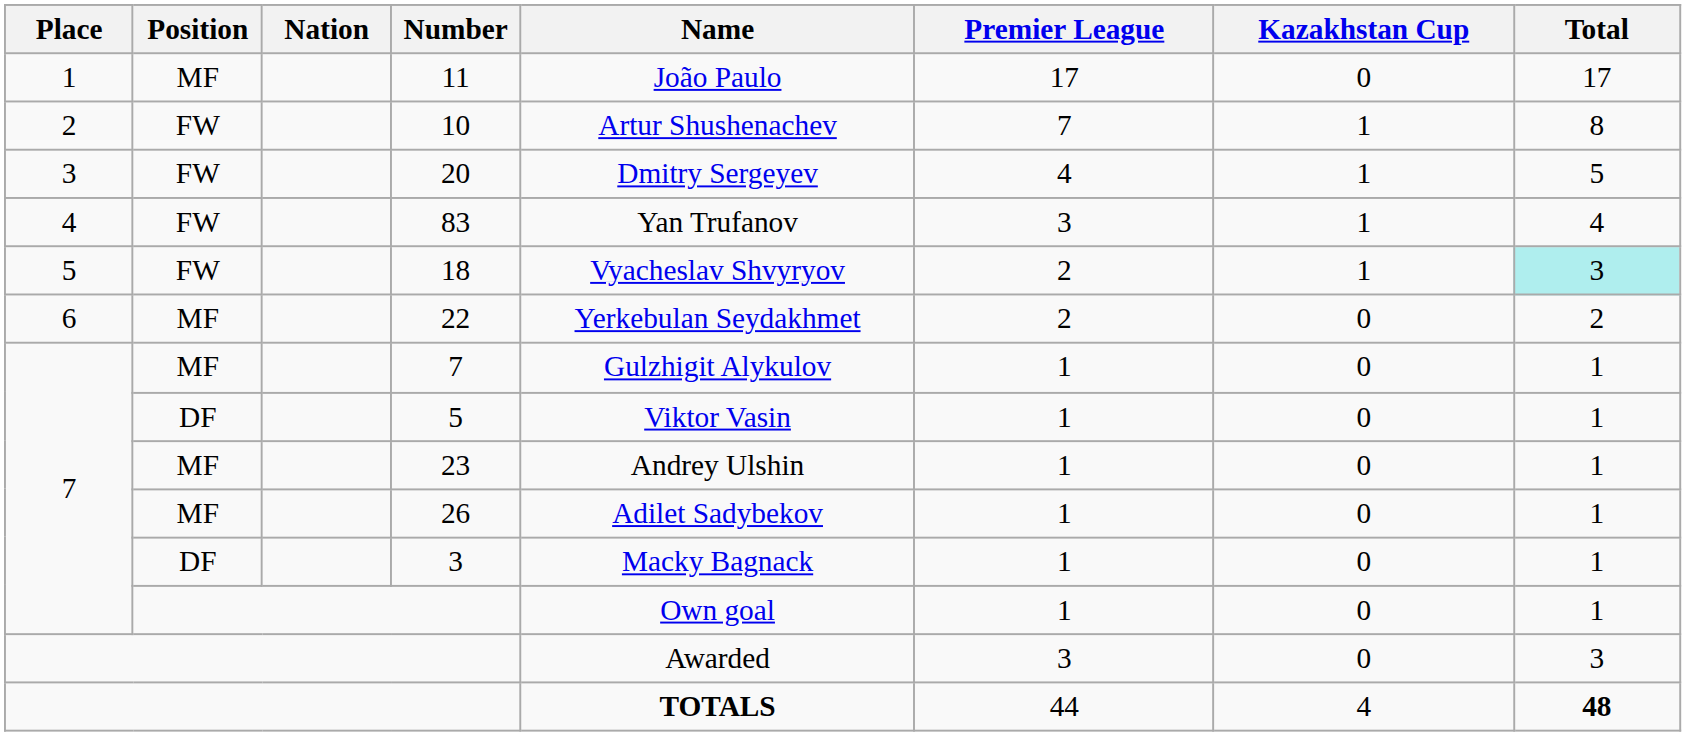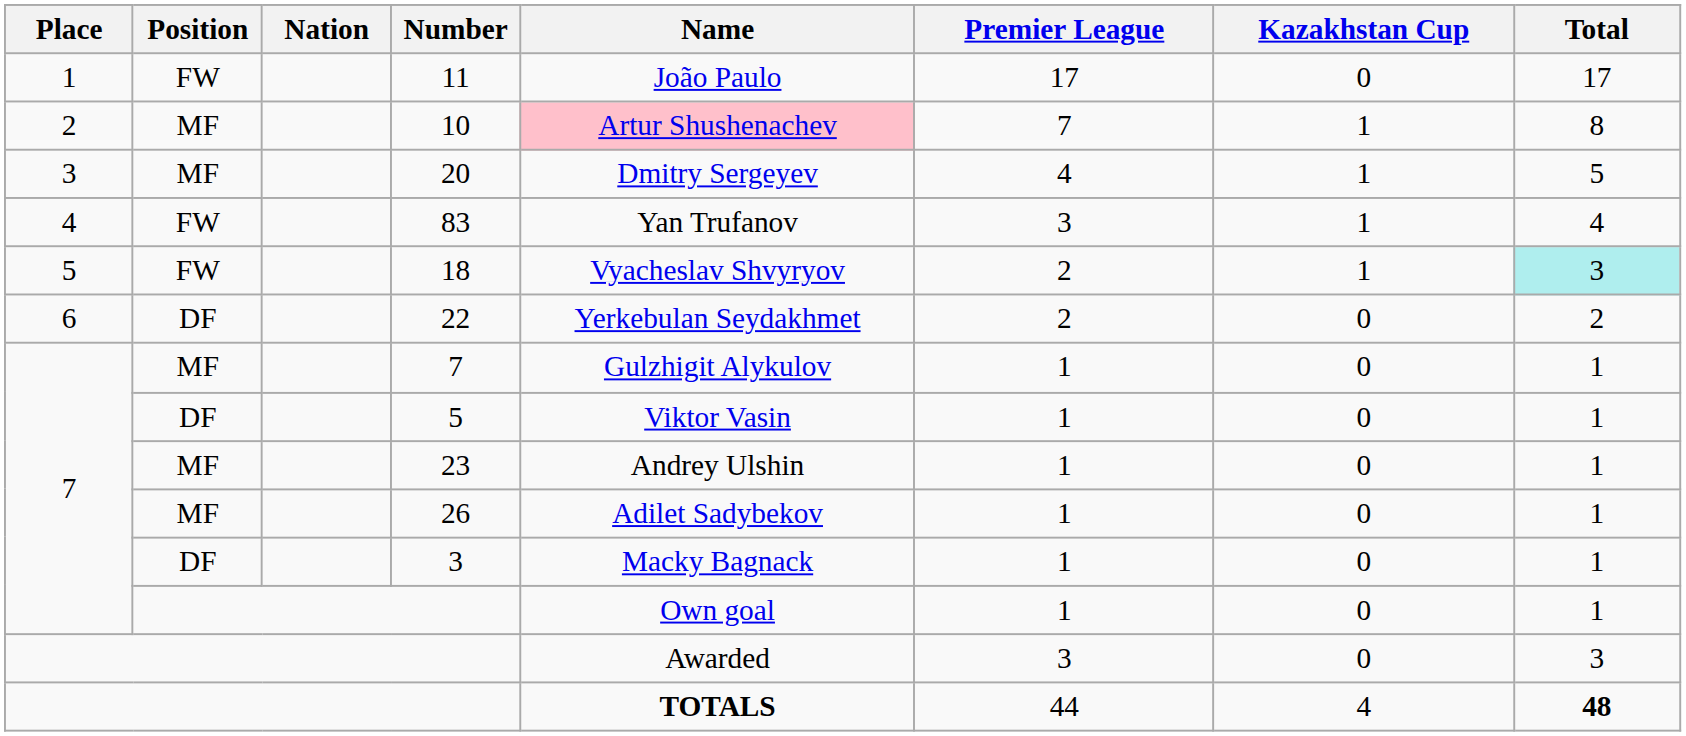 <table class="wikitable" style="font-size: 95%; text-align: center;">
 <tr>
 <th width=60>Place</th>
 <th width=60>Position</th>
 <th width=60>Nation</th>
 <th width=60>Number</th>
 <th width=200>Name</th>
 <th width=150><a href='#'>Premier League</a></th>
 <th width=150><a href='#'>Kazakhstan Cup</a></th>
 <th width=80>Total</th>
 </tr>
 <tr>
 <td>1</td>
-<td>MF</td>
+<td>FW</td>
 <td></td>
 <td>11</td>
 <td><a href='#'>João Paulo</a></td>
 <td>17</td>
 <td>0</td>
 <td>17</td>
 </tr>
 <tr>
 <td>2</td>
-<td>FW</td>
+<td>MF</td>
 <td></td>
 <td>10</td>
-<td><a href='#'>Artur Shushenachev</a></td>
+<td style="background: pink;"><a href='#'>Artur Shushenachev</a></td>
 <td>7</td>
 <td>1</td>
 <td>8</td>
 </tr>
 <tr>
 <td>3</td>
-<td>FW</td>
+<td>MF</td>
 <td></td>
 <td>20</td>
 <td><a href='#'>Dmitry Sergeyev</a></td>
 <td>4</td>
 <td>1</td>
 <td>5</td>
 </tr>
 <tr>
 <td>4</td>
 <td>FW</td>
 <td></td>
 <td>83</td>
 <td>Yan Trufanov</td>
 <td>3</td>
 <td>1</td>
 <td>4</td>
 </tr>
 <tr>
 <td>5</td>
 <td>FW</td>
 <td></td>
 <td>18</td>
 <td><a href='#'>Vyacheslav Shvyryov</a></td>
 <td>2</td>
 <td>1</td>
 <td style="background: paleturquoise;">3</td>
 </tr>
 <tr>
 <td>6</td>
-<td>MF</td>
+<td>DF</td>
 <td></td>
 <td>22</td>
 <td><a href='#'>Yerkebulan Seydakhmet</a></td>
 <td>2</td>
 <td>0</td>
 <td>2</td>
 </tr>
 <tr>
 <td rowspan="6">7</td>
 <td>MF</td>
 <td></td>
 <td>7</td>
 <td><a href='#'>Gulzhigit Alykulov</a></td>
 <td>1</td>
 <td>0</td>
 <td>1</td>
 </tr>
 <tr>
 <td>DF</td>
 <td></td>
 <td>5</td>
 <td><a href='#'>Viktor Vasin</a></td>
 <td>1</td>
 <td>0</td>
 <td>1</td>
 </tr>
 <tr>
 <td>MF</td>
 <td></td>
 <td>23</td>
 <td>Andrey Ulshin</td>
 <td>1</td>
 <td>0</td>
 <td>1</td>
 </tr>
 <tr>
 <td>MF</td>
 <td></td>
 <td>26</td>
 <td><a href='#'>Adilet Sadybekov</a></td>
 <td>1</td>
 <td>0</td>
 <td>1</td>
 </tr>
 <tr>
 <td>DF</td>
 <td></td>
 <td>3</td>
 <td><a href='#'>Macky Bagnack</a></td>
 <td>1</td>
 <td>0</td>
 <td>1</td>
 </tr>
 <tr>
 <td colspan="3"></td>
 <td><a href='#'>Own goal</a></td>
 <td>1</td>
 <td>0</td>
 <td>1</td>
 </tr>
 <tr>
 <td colspan="4"></td>
 <td>Awarded</td>
 <td>3</td>
 <td>0</td>
 <td>3</td>
 </tr>
 <tr>
 <td colspan="4"></td>
 <td><strong>TOTALS</strong></td>
 <td>44</td>
 <td>4</td>
 <td><strong>48</strong></td>
 </tr>
 </table>
